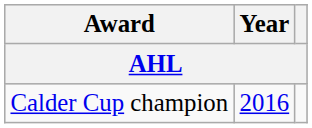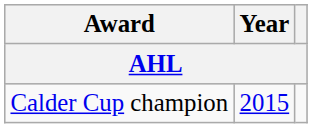 <table class="wikitable">
 <tr>
 <th>Award</th>
 <th>Year</th>
 <th></th>
 </tr>
 <tr>
 <th colspan="3"><a href='#'>AHL</a></th>
 </tr>
 <tr>
 <td><a href='#'>Calder Cup</a> champion</td>
-<td><a href='#'>2016</a></td>
+<td><a href='#'>2015</a></td>
 <td></td>
 </tr>
 </table>
